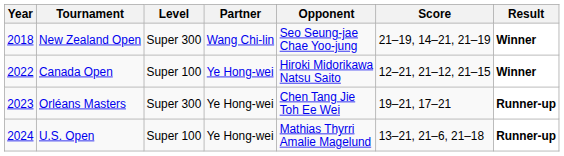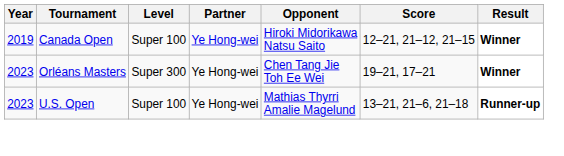 <table class="sortable wikitable" style="font-size: 95%;">
 <tr>
 <th>Year</th>
 <th>Tournament</th>
 <th>Level</th>
 <th>Partner</th>
 <th>Opponent</th>
 <th>Score</th>
 <th>Result</th>
 </tr>
 <tr>
-<td align="center"><a href='#'>2018</a></td>
-<td align="left"><a href='#'>New Zealand Open</a></td>
-<td align="left">Super 300</td>
-<td align="left"> <a href='#'>Wang Chi-lin</a></td>
-<td align="left"> <a href='#'>Seo Seung-jae</a><br> <a href='#'>Chae Yoo-jung</a></td>
-<td align="left">21–19, 14–21, 21–19</td>
-<td style="text-align:left; background:white"> <strong>Winner</strong></td>
-</tr>
-<tr>
-<td align="center"><a href='#'>2022</a></td>
+<td align="center"><a href='#'>2019</a></td>
 <td align="left"><a href='#'>Canada Open</a></td>
 <td align="left">Super 100</td>
 <td align="left"> <a href='#'>Ye Hong-wei</a></td>
 <td align="left"> <a href='#'>Hiroki Midorikawa</a><br> <a href='#'>Natsu Saito</a></td>
 <td align="left">12–21, 21–12, 21–15</td>
 <td style="text-align:left; background:white"> <strong>Winner</strong></td>
 </tr>
 <tr>
 <td align="center"><a href='#'>2023</a></td>
 <td align="left"><a href='#'>Orléans Masters</a></td>
 <td align="left">Super 300</td>
 <td align="left"> Ye Hong-wei</td>
 <td align="left"> <a href='#'>Chen Tang Jie</a><br> <a href='#'>Toh Ee Wei</a></td>
 <td align="left">19–21, 17–21</td>
-<td style="text-align:left; background:white"> <strong>Runner-up</strong></td>
+<td style="text-align:left; background:white"> <strong>Winner</strong></td>
 </tr>
 <tr>
-<td align="center"><a href='#'>2024</a></td>
+<td align="center"><a href='#'>2023</a></td>
 <td align="left"><a href='#'>U.S. Open</a></td>
 <td align="left">Super 100</td>
 <td align="left"> Ye Hong-wei</td>
 <td align="left"> <a href='#'>Mathias Thyrri</a><br> <a href='#'>Amalie Magelund</a></td>
 <td align="left">13–21, 21–6, 21–18</td>
 <td style="text-align:left; background:white"> <strong>Runner-up</strong></td>
 </tr>
 </table>
